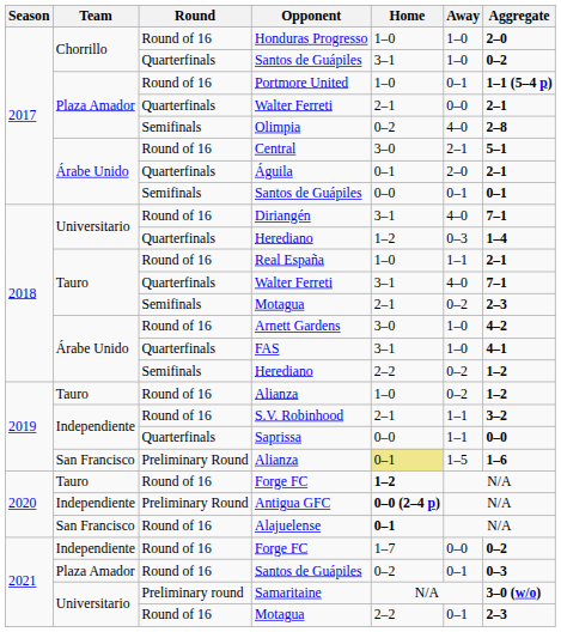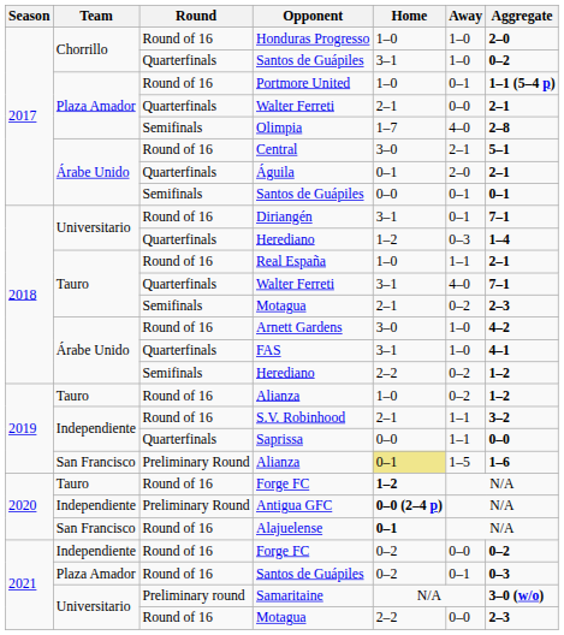 <table class="wikitable">
 <tr>
 <th>Season</th>
 <th>Team</th>
 <th>Round</th>
 <th>Opponent</th>
 <th>Home</th>
 <th>Away</th>
 <th>Aggregate</th>
 </tr>
 <tr>
 <td rowspan="8"><a href='#'>2017</a></td>
 <td rowspan="2">Chorrillo</td>
 <td>Round of 16</td>
 <td> <a href='#'>Honduras Progresso</a></td>
 <td>1–0</td>
 <td>1–0</td>
 <td><strong>2–0</strong></td>
 </tr>
 <tr>
 <td>Quarterfinals</td>
 <td> <a href='#'>Santos de Guápiles</a></td>
 <td>3–1</td>
 <td>1–0</td>
 <td><strong>0–2</strong></td>
 </tr>
 <tr>
 <td rowspan="3"><a href='#'>Plaza Amador</a></td>
 <td>Round of 16</td>
 <td> <a href='#'>Portmore United</a></td>
 <td>1–0</td>
 <td>0–1</td>
 <td><strong>1–1 (5–4 <a href='#'>p</a>)</strong></td>
 </tr>
 <tr>
 <td>Quarterfinals</td>
 <td> <a href='#'>Walter Ferreti</a></td>
 <td>2–1</td>
 <td>0–0</td>
 <td><strong>2–1</strong></td>
 </tr>
 <tr>
 <td>Semifinals</td>
 <td> <a href='#'>Olimpia</a></td>
-<td>0–2</td>
+<td>1–7</td>
 <td>4–0</td>
 <td><strong>2–8</strong></td>
 </tr>
 <tr>
 <td rowspan="3"><a href='#'>Árabe Unido</a></td>
 <td>Round of 16</td>
 <td> <a href='#'>Central</a></td>
 <td>3–0</td>
 <td>2–1</td>
 <td><strong>5–1</strong></td>
 </tr>
 <tr>
 <td>Quarterfinals</td>
 <td> <a href='#'>Águila</a></td>
 <td>0–1</td>
 <td>2–0</td>
 <td><strong>2–1</strong></td>
 </tr>
 <tr>
 <td>Semifinals</td>
 <td> <a href='#'>Santos de Guápiles</a></td>
 <td>0–0</td>
 <td>0–1</td>
 <td><strong>0–1</strong></td>
 </tr>
 <tr>
 <td rowspan="8"><a href='#'>2018</a></td>
 <td rowspan="2">Universitario</td>
 <td>Round of 16</td>
 <td> <a href='#'>Diriangén</a></td>
 <td>3–1</td>
-<td>4–0</td>
+<td>0–1</td>
 <td><strong>7–1</strong></td>
 </tr>
 <tr>
 <td>Quarterfinals</td>
 <td> <a href='#'>Herediano</a></td>
 <td>1–2</td>
 <td>0–3</td>
 <td><strong>1–4</strong></td>
 </tr>
 <tr>
 <td rowspan="3">Tauro</td>
 <td>Round of 16</td>
 <td> <a href='#'>Real España</a></td>
 <td>1–0</td>
 <td>1–1</td>
 <td><strong>2–1</strong></td>
 </tr>
 <tr>
 <td>Quarterfinals</td>
 <td> <a href='#'>Walter Ferreti</a></td>
 <td>3–1</td>
 <td>4–0</td>
 <td><strong>7–1</strong></td>
 </tr>
 <tr>
 <td>Semifinals</td>
 <td> <a href='#'>Motagua</a></td>
 <td>2–1</td>
 <td>0–2</td>
 <td><strong>2–3</strong></td>
 </tr>
 <tr>
 <td rowspan="3">Árabe Unido</td>
 <td>Round of 16</td>
 <td> <a href='#'>Arnett Gardens</a></td>
 <td>3–0</td>
 <td>1–0</td>
 <td><strong>4–2</strong></td>
 </tr>
 <tr>
 <td>Quarterfinals</td>
 <td> <a href='#'>FAS</a></td>
 <td>3–1</td>
 <td>1–0</td>
 <td><strong>4–1</strong></td>
 </tr>
 <tr>
 <td>Semifinals</td>
 <td> <a href='#'>Herediano</a></td>
 <td>2–2</td>
 <td>0–2</td>
 <td><strong>1–2</strong></td>
 </tr>
 <tr>
 <td rowspan="4"><a href='#'>2019</a></td>
 <td>Tauro</td>
 <td>Round of 16</td>
 <td> <a href='#'>Alianza</a></td>
 <td>1–0</td>
 <td>0–2</td>
 <td><strong>1–2</strong></td>
 </tr>
 <tr>
 <td rowspan="2">Independiente</td>
 <td>Round of 16</td>
 <td> <a href='#'>S.V. Robinhood</a></td>
 <td>2–1</td>
 <td>1–1</td>
 <td><strong>3–2</strong></td>
 </tr>
 <tr>
 <td>Quarterfinals</td>
 <td> <a href='#'>Saprissa</a></td>
 <td>0–0</td>
 <td>1–1</td>
 <td><strong>0–0</strong></td>
 </tr>
 <tr>
 <td>San Francisco</td>
 <td>Preliminary Round</td>
 <td> <a href='#'>Alianza</a></td>
 <td style="background: khaki;">0–1</td>
 <td>1–5</td>
 <td><strong>1–6</strong></td>
 </tr>
 <tr>
 <td rowspan="3"><a href='#'>2020</a></td>
 <td>Tauro</td>
 <td>Round of 16</td>
 <td> <a href='#'>Forge FC</a></td>
 <td><strong>1–2</strong></td>
 <td align="center" colspan="2">N/A</td>
 </tr>
 <tr>
 <td>Independiente</td>
 <td>Preliminary Round</td>
 <td> <a href='#'>Antigua GFC</a></td>
 <td><strong>0–0 (2–4 <a href='#'>p</a>)</strong></td>
 <td align="center" colspan="2">N/A</td>
 </tr>
 <tr>
 <td>San Francisco</td>
 <td>Round of 16</td>
 <td> <a href='#'>Alajuelense</a></td>
 <td><strong>0–1</strong></td>
 <td align="center" colspan="2">N/A</td>
 </tr>
 <tr>
 <td rowspan="4"><a href='#'>2021</a></td>
 <td>Independiente</td>
 <td>Round of 16</td>
 <td> <a href='#'>Forge FC</a></td>
-<td>1–7</td>
+<td>0–2</td>
 <td>0–0</td>
 <td><strong>0–2</strong></td>
 </tr>
 <tr>
 <td>Plaza Amador</td>
 <td>Round of 16</td>
 <td> <a href='#'>Santos de Guápiles</a></td>
 <td>0–2</td>
 <td>0–1</td>
 <td><strong>0–3</strong></td>
 </tr>
 <tr>
 <td rowspan="2">Universitario</td>
 <td>Preliminary round</td>
 <td> <a href='#'>Samaritaine</a></td>
 <td align="center" colspan="2">N/A</td>
 <td><strong>3–0 (<a href='#'>w/o</a>)</strong></td>
 </tr>
 <tr>
 <td>Round of 16</td>
 <td> <a href='#'>Motagua</a></td>
 <td>2–2</td>
-<td>0–1</td>
+<td>0–0</td>
 <td><strong>2–3</strong></td>
 </tr>
 </table>
